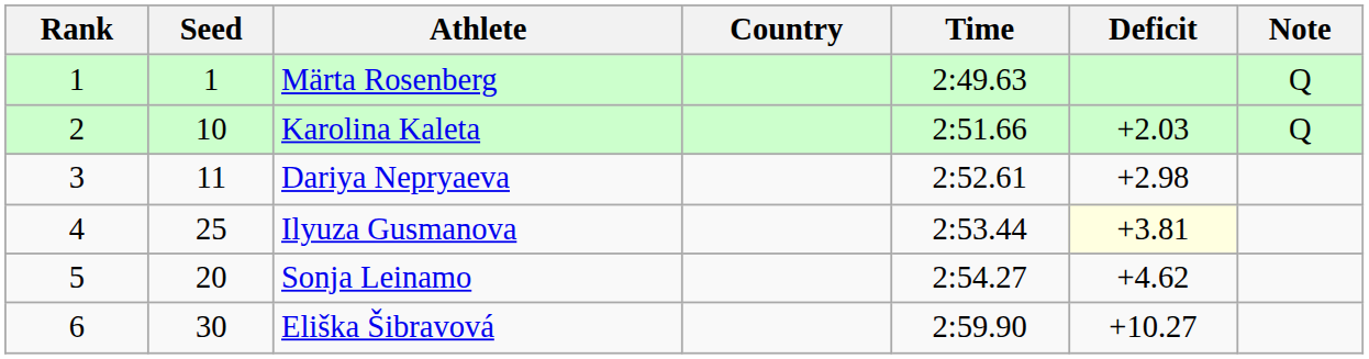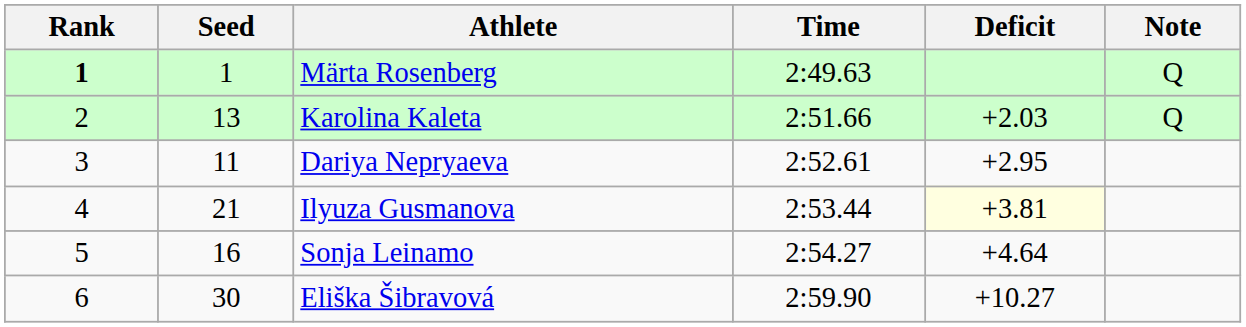 <table class="wikitable sortable" style="text-align:center" width=55%>
 <tr>
 <th>Rank</th>
 <th>Seed</th>
 <th>Athlete</th>
-<th>Country</th>
 <th>Time</th>
 <th>Deficit</th>
 <th>Note</th>
 </tr>
 <tr bgcolor=ccffcc>
-<td>1</td>
+<td><strong>1</strong></td>
 <td>1</td>
 <td align="left"><a href='#'>Märta Rosenberg</a></td>
-<td align=left></td>
 <td>2:49.63</td>
 <td></td>
 <td>Q</td>
 </tr>
 <tr bgcolor=ccffcc>
 <td>2</td>
-<td>10</td>
+<td>13</td>
 <td align=left><a href='#'>Karolina Kaleta</a></td>
-<td align=left></td>
 <td>2:51.66</td>
 <td>+2.03</td>
 <td>Q</td>
 </tr>
 <tr>
 <td>3</td>
 <td>11</td>
 <td align="left"><a href='#'>Dariya Nepryaeva</a></td>
-<td align=left></td>
 <td>2:52.61</td>
-<td>+2.98</td>
+<td>+2.95</td>
 <td></td>
 </tr>
 <tr>
 <td>4</td>
-<td>25</td>
+<td>21</td>
 <td align=left><a href='#'>Ilyuza Gusmanova</a></td>
-<td align=left></td>
 <td>2:53.44</td>
 <td style="background: lightyellow;">+3.81</td>
 <td></td>
 </tr>
 <tr>
 <td>5</td>
-<td>20</td>
+<td>16</td>
 <td align=left><a href='#'>Sonja Leinamo</a></td>
-<td align=left></td>
 <td>2:54.27</td>
-<td>+4.62</td>
+<td>+4.64</td>
 <td></td>
 </tr>
 <tr>
 <td>6</td>
 <td>30</td>
 <td align=left><a href='#'>Eliška Šibravová</a></td>
-<td align=left></td>
 <td>2:59.90</td>
 <td>+10.27</td>
 <td></td>
 </tr>
 </table>
